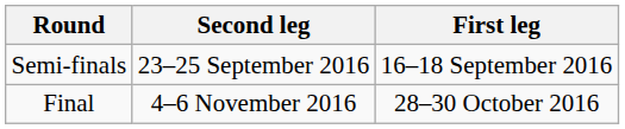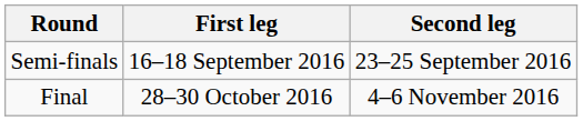 <table class="wikitable" style="text-align:center">
 <tr>
 <th>Round</th>
+<th>First leg</th>
 <th>Second leg</th>
-<th>First leg</th>
 </tr>
 <tr>
 <td>Semi-finals</td>
+<td>16–18 September 2016</td>
 <td>23–25 September 2016</td>
-<td>16–18 September 2016</td>
 </tr>
 <tr>
 <td>Final</td>
+<td>28–30 October 2016</td>
 <td>4–6 November 2016</td>
-<td>28–30 October 2016</td>
 </tr>
 </table>
